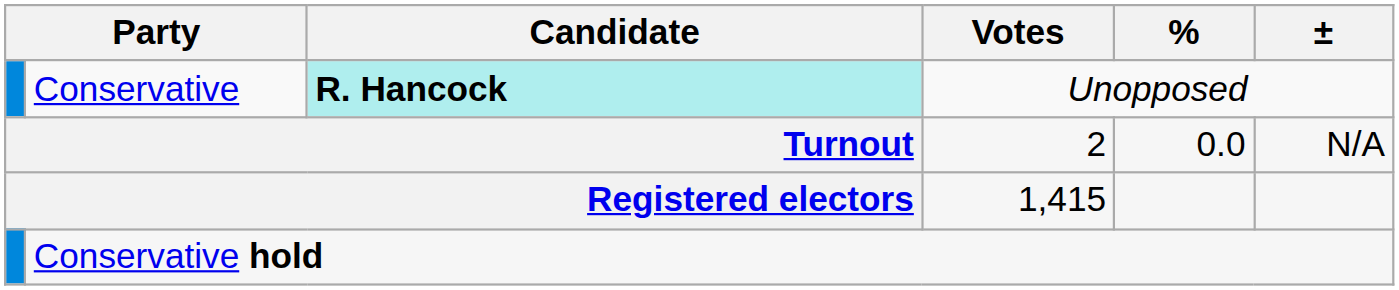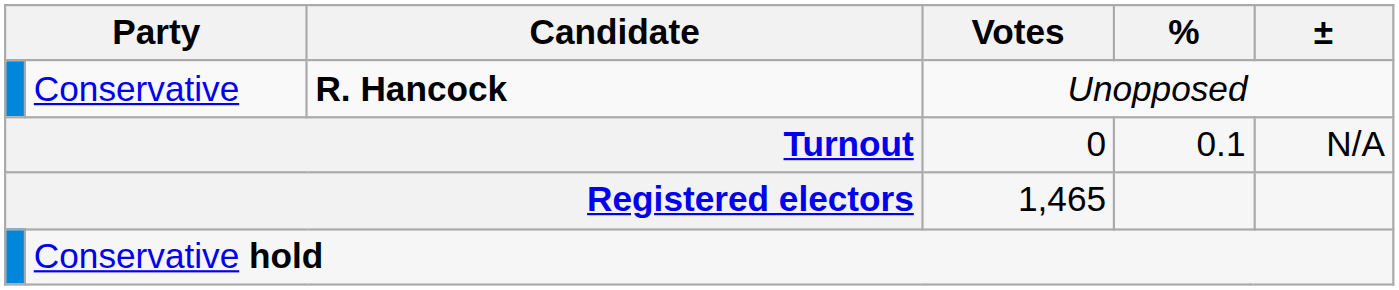 <table class=wikitable>
 <tr>
 <th scope="col" colspan="2" style="width: 130px">Party</th>
 <th scope="col" style="width: 17em">Candidate</th>
 <th scope="col" style="width: 5em">Votes</th>
 <th scope="col" style="width: 3.5em">%</th>
 <th scope="col" style="width: 3.5em">±</th>
 </tr>
 <tr>
 <td style="background:#0087DC;"></td>
 <td><a href='#'>Conservative</a></td>
-<td style="background: paleturquoise;"><strong>R. Hancock</strong></td>
+<td><strong>R. Hancock</strong></td>
 <td style="text-align: center; "colspan="3"><em>Unopposed</em></td>
 </tr>
 <tr style="background-color:#F6F6F6">
 <th colspan="3" style="text-align: right; margin-right: 0.5em"><a href='#'>Turnout</a></th>
-<td style="text-align: right; margin-right: 0.5em">2</td>
-<td style="text-align: right; margin-right: 0.5em">0.0</td>
+<td style="text-align: right; margin-right: 0.5em">0</td>
+<td style="text-align: right; margin-right: 0.5em">0.1</td>
 <td style="text-align: right; margin-right: 0.5em">N/A</td>
 </tr>
 <tr style="background-color:#F6F6F6;">
 <th colspan="3" style="text-align:right;"><a href='#'>Registered electors</a></th>
-<td style="text-align:right; margin-right:0.5em">1,415</td>
+<td style="text-align:right; margin-right:0.5em">1,465</td>
 <td></td>
 <td></td>
 </tr>
 <tr style="background-color:#F6F6F6">
 <td style="background:#0087DC;"></td>
 <td colspan="5"><a href='#'>Conservative</a> <strong>hold</strong></td>
 </tr>
 </table>
